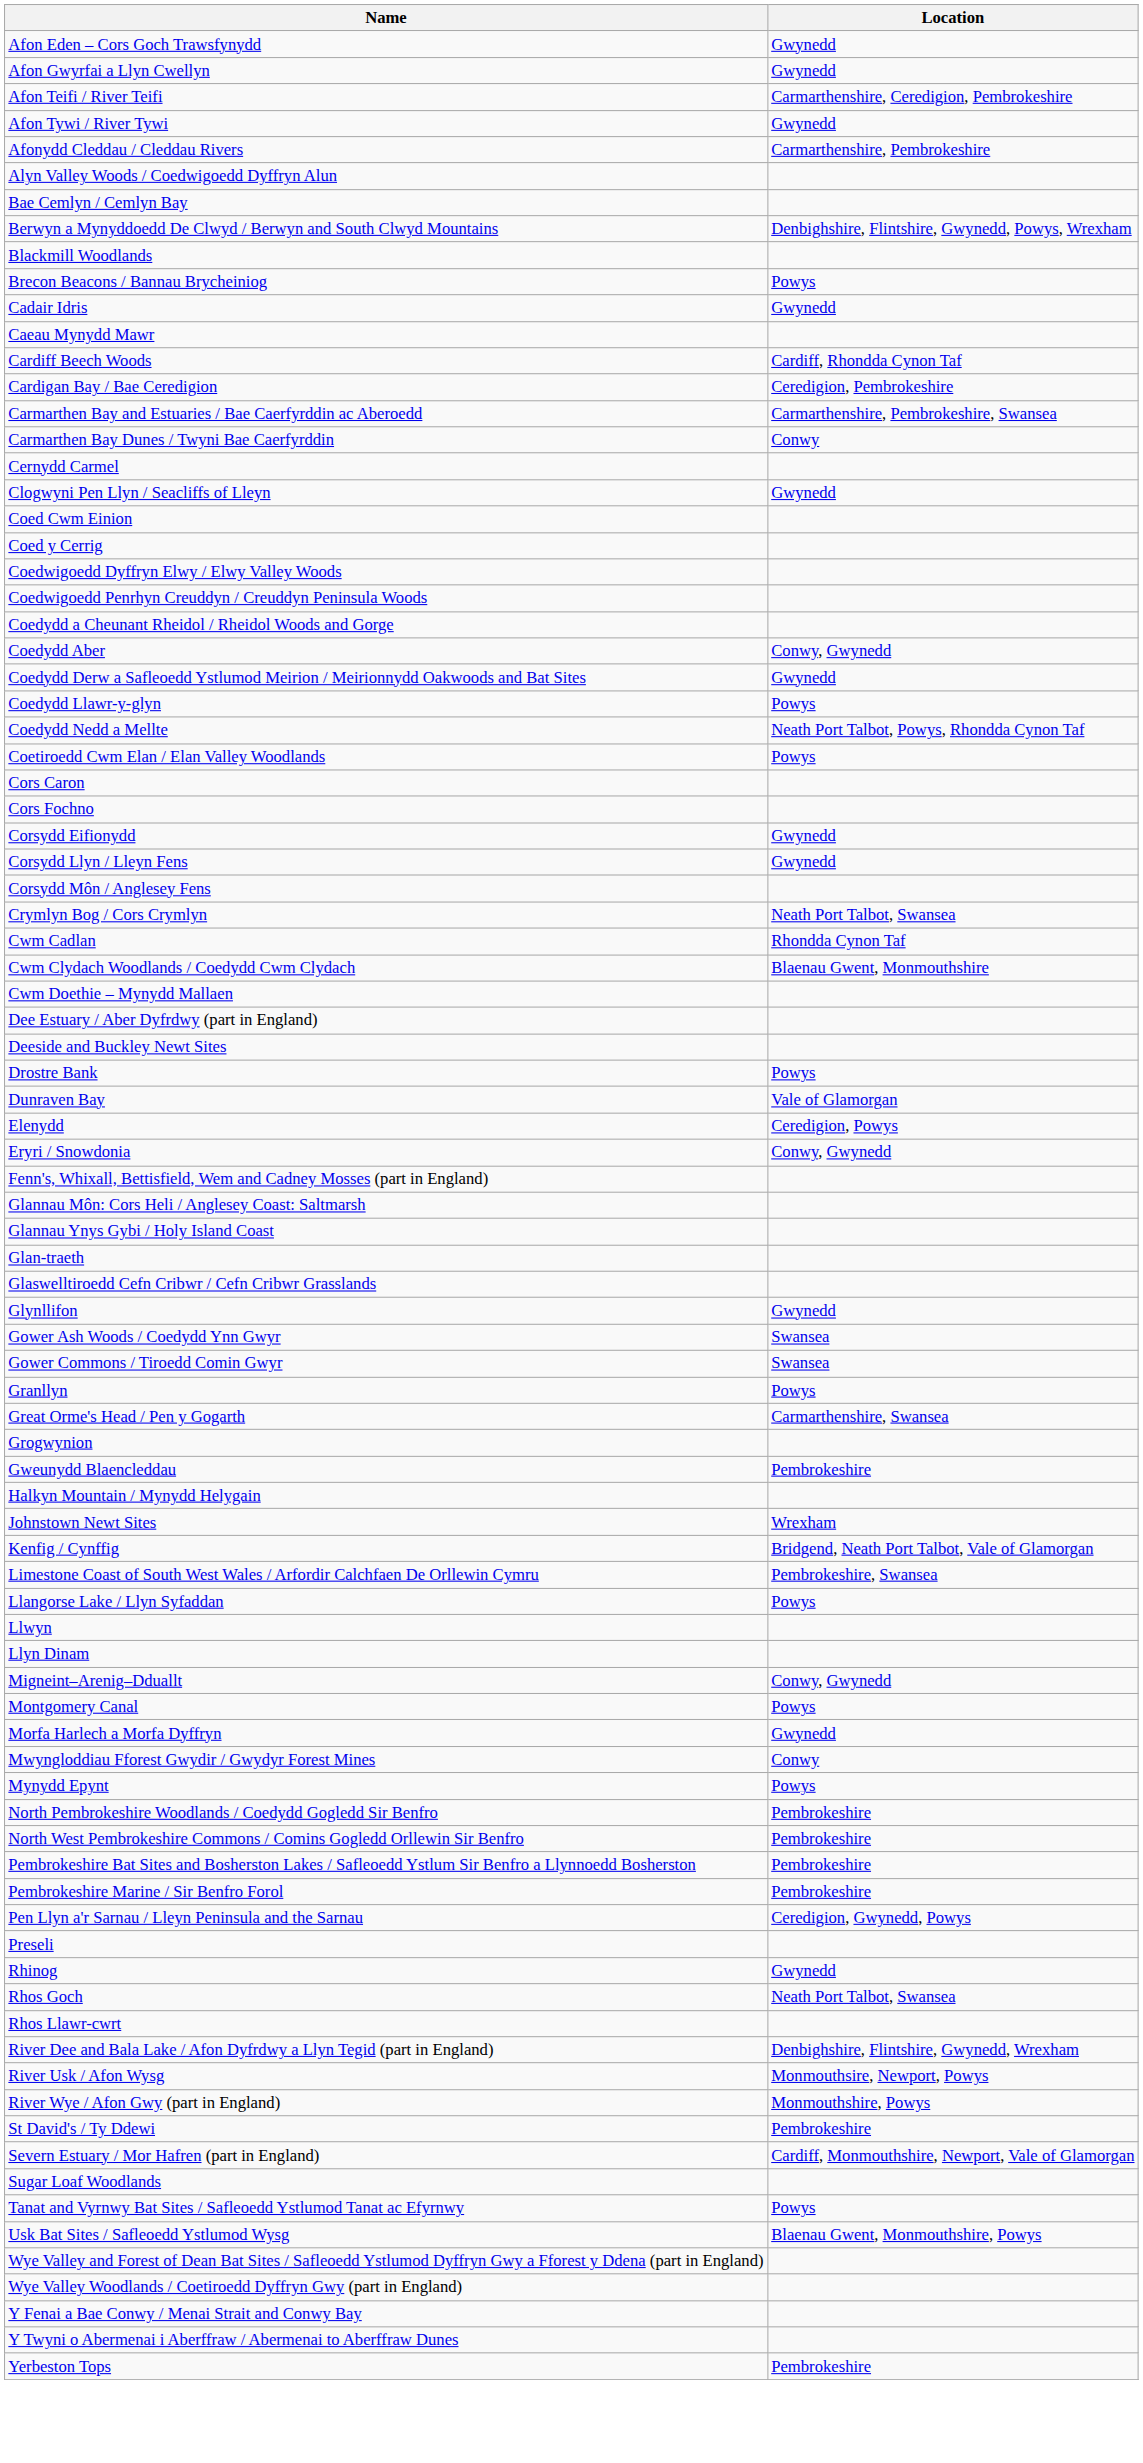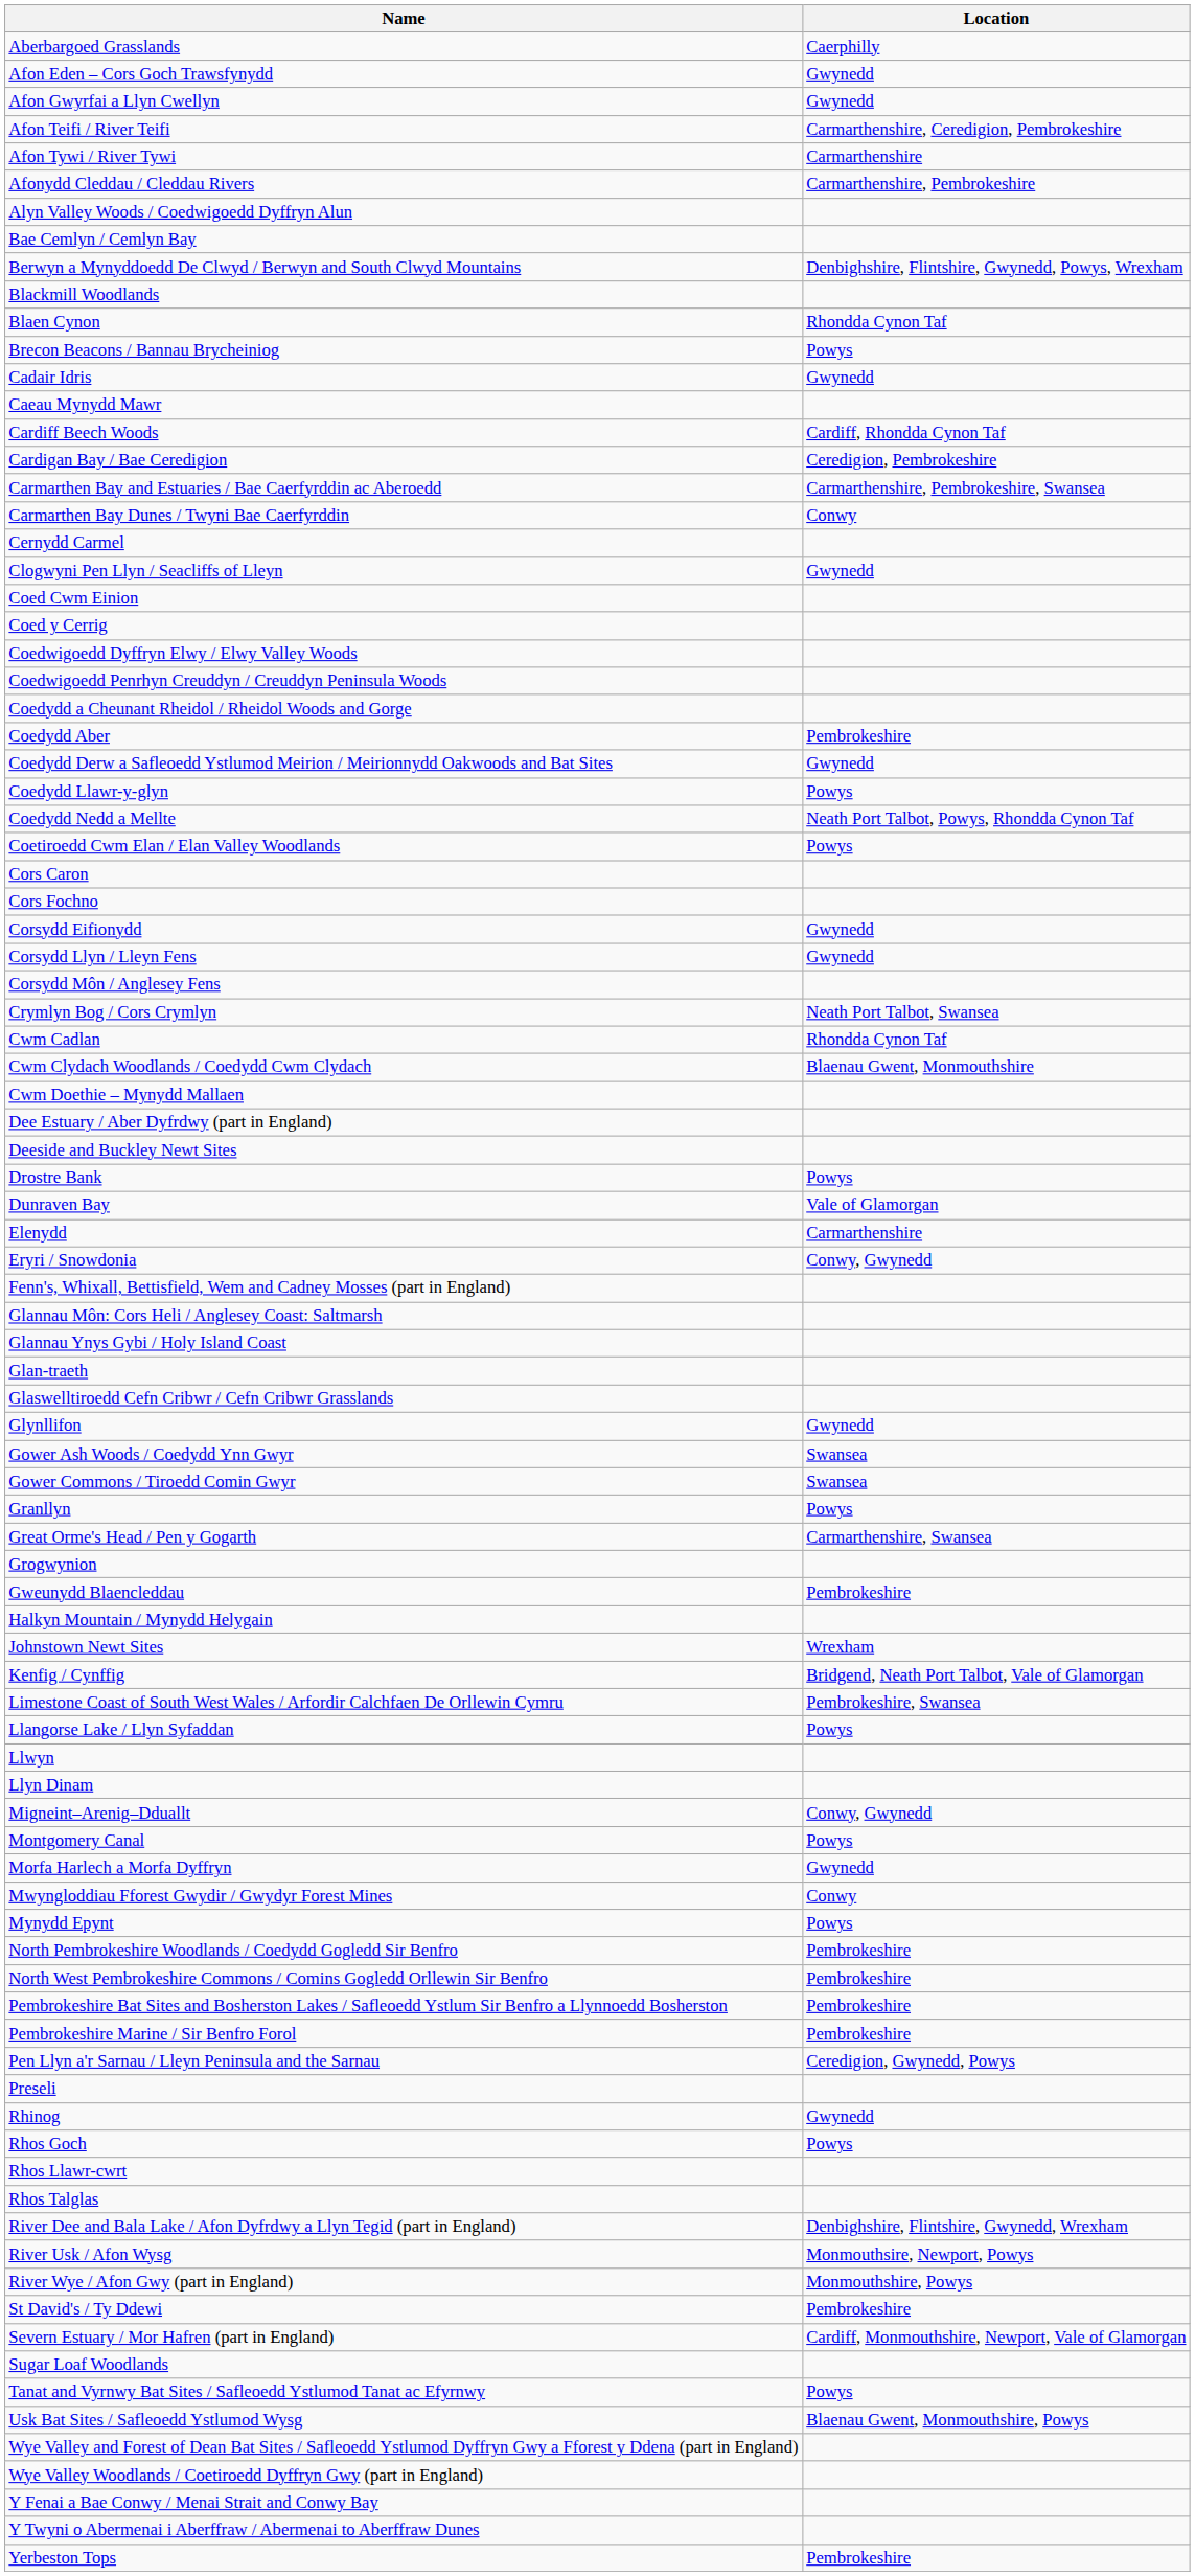 <table class="wikitable sortable">
 <tr>
 <th scope="col">Name</th>
 <th scope="col">Location</th>
+</tr>
+<tr>
+<td><a href='#'>Aberbargoed Grasslands</a></td>
+<td><a href='#'>Caerphilly</a></td>
 </tr>
 <tr>
 <td><a href='#'>Afon Eden – Cors Goch Trawsfynydd</a></td>
 <td><a href='#'>Gwynedd</a></td>
 </tr>
 <tr>
 <td><a href='#'>Afon Gwyrfai a Llyn Cwellyn</a></td>
 <td><a href='#'>Gwynedd</a></td>
 </tr>
 <tr>
 <td><a href='#'>Afon Teifi / River Teifi</a></td>
 <td><a href='#'>Carmarthenshire</a>, <a href='#'>Ceredigion</a>, <a href='#'>Pembrokeshire</a></td>
 </tr>
 <tr>
 <td><a href='#'>Afon Tywi / River Tywi</a></td>
-<td><a href='#'>Gwynedd</a></td>
+<td><a href='#'>Carmarthenshire</a></td>
 </tr>
 <tr>
 <td><a href='#'>Afonydd Cleddau / Cleddau Rivers</a></td>
 <td><a href='#'>Carmarthenshire</a>, <a href='#'>Pembrokeshire</a></td>
 </tr>
 <tr>
 <td><a href='#'>Alyn Valley Woods / Coedwigoedd Dyffryn Alun</a></td>
 <td></td>
 </tr>
 <tr>
 <td><a href='#'>Bae Cemlyn / Cemlyn Bay</a></td>
 <td></td>
 </tr>
 <tr>
 <td><a href='#'>Berwyn a Mynyddoedd De Clwyd / Berwyn and South Clwyd Mountains</a></td>
 <td><a href='#'>Denbighshire</a>, <a href='#'>Flintshire</a>, <a href='#'>Gwynedd</a>, <a href='#'>Powys</a>, <a href='#'>Wrexham</a></td>
 </tr>
 <tr>
 <td><a href='#'>Blackmill Woodlands</a></td>
 <td></td>
+</tr>
+<tr>
+<td><a href='#'>Blaen Cynon</a></td>
+<td><a href='#'>Rhondda Cynon Taf</a></td>
 </tr>
 <tr>
 <td><a href='#'>Brecon Beacons / Bannau Brycheiniog</a></td>
 <td><a href='#'>Powys</a></td>
 </tr>
 <tr>
 <td><a href='#'>Cadair Idris</a></td>
 <td><a href='#'>Gwynedd</a></td>
 </tr>
 <tr>
 <td><a href='#'>Caeau Mynydd Mawr</a></td>
 <td></td>
 </tr>
 <tr>
 <td><a href='#'>Cardiff Beech Woods</a></td>
 <td><a href='#'>Cardiff</a>, <a href='#'>Rhondda Cynon Taf</a></td>
 </tr>
 <tr>
 <td><a href='#'>Cardigan Bay / Bae Ceredigion</a></td>
 <td><a href='#'>Ceredigion</a>, <a href='#'>Pembrokeshire</a></td>
 </tr>
 <tr>
 <td><a href='#'>Carmarthen Bay and Estuaries / Bae Caerfyrddin ac Aberoedd</a></td>
 <td><a href='#'>Carmarthenshire</a>, <a href='#'>Pembrokeshire</a>, <a href='#'>Swansea</a></td>
 </tr>
 <tr>
 <td><a href='#'>Carmarthen Bay Dunes / Twyni Bae Caerfyrddin</a></td>
 <td><a href='#'>Conwy</a></td>
 </tr>
 <tr>
 <td><a href='#'>Cernydd Carmel</a></td>
 <td></td>
 </tr>
 <tr>
 <td><a href='#'>Clogwyni Pen Llyn / Seacliffs of Lleyn</a></td>
 <td><a href='#'>Gwynedd</a></td>
 </tr>
 <tr>
 <td><a href='#'>Coed Cwm Einion</a></td>
 <td></td>
 </tr>
 <tr>
 <td><a href='#'>Coed y Cerrig</a></td>
 <td></td>
 </tr>
 <tr>
 <td><a href='#'>Coedwigoedd Dyffryn Elwy / Elwy Valley Woods</a></td>
 <td></td>
 </tr>
 <tr>
 <td><a href='#'>Coedwigoedd Penrhyn Creuddyn / Creuddyn Peninsula Woods</a></td>
 <td></td>
 </tr>
 <tr>
 <td><a href='#'>Coedydd a Cheunant Rheidol / Rheidol Woods and Gorge</a></td>
 <td></td>
 </tr>
 <tr>
 <td><a href='#'>Coedydd Aber</a></td>
-<td><a href='#'>Conwy</a>, <a href='#'>Gwynedd</a></td>
+<td><a href='#'>Pembrokeshire</a></td>
 </tr>
 <tr>
 <td><a href='#'>Coedydd Derw a Safleoedd Ystlumod Meirion / Meirionnydd Oakwoods and Bat Sites</a></td>
 <td><a href='#'>Gwynedd</a></td>
 </tr>
 <tr>
 <td><a href='#'>Coedydd Llawr-y-glyn</a></td>
 <td><a href='#'>Powys</a></td>
 </tr>
 <tr>
 <td><a href='#'>Coedydd Nedd a Mellte</a></td>
 <td><a href='#'>Neath Port Talbot</a>, <a href='#'>Powys</a>, <a href='#'>Rhondda Cynon Taf</a></td>
 </tr>
 <tr>
 <td><a href='#'>Coetiroedd Cwm Elan / Elan Valley Woodlands</a></td>
 <td><a href='#'>Powys</a></td>
 </tr>
 <tr>
 <td><a href='#'>Cors Caron</a></td>
 <td></td>
 </tr>
 <tr>
 <td><a href='#'>Cors Fochno</a></td>
 <td></td>
 </tr>
 <tr>
 <td><a href='#'>Corsydd Eifionydd</a></td>
 <td><a href='#'>Gwynedd</a></td>
 </tr>
 <tr>
 <td><a href='#'>Corsydd Llyn / Lleyn Fens</a></td>
 <td><a href='#'>Gwynedd</a></td>
 </tr>
 <tr>
 <td><a href='#'>Corsydd Môn / Anglesey Fens</a></td>
 <td></td>
 </tr>
 <tr>
 <td><a href='#'>Crymlyn Bog / Cors Crymlyn</a></td>
 <td><a href='#'>Neath Port Talbot</a>, <a href='#'>Swansea</a></td>
 </tr>
 <tr>
 <td><a href='#'>Cwm Cadlan</a></td>
 <td><a href='#'>Rhondda Cynon Taf</a></td>
 </tr>
 <tr>
 <td><a href='#'>Cwm Clydach Woodlands / Coedydd Cwm Clydach</a></td>
 <td><a href='#'>Blaenau Gwent</a>, <a href='#'>Monmouthshire</a></td>
 </tr>
 <tr>
 <td><a href='#'>Cwm Doethie – Mynydd Mallaen</a></td>
 <td></td>
 </tr>
 <tr>
 <td><a href='#'>Dee Estuary / Aber Dyfrdwy</a> (part in England)</td>
 <td></td>
 </tr>
 <tr>
 <td><a href='#'>Deeside and Buckley Newt Sites</a></td>
 <td></td>
 </tr>
 <tr>
 <td><a href='#'>Drostre Bank</a></td>
 <td><a href='#'>Powys</a></td>
 </tr>
 <tr>
 <td><a href='#'>Dunraven Bay</a></td>
 <td><a href='#'>Vale of Glamorgan</a></td>
 </tr>
 <tr>
 <td><a href='#'>Elenydd</a></td>
-<td><a href='#'>Ceredigion</a>, <a href='#'>Powys</a></td>
+<td><a href='#'>Carmarthenshire</a></td>
 </tr>
 <tr>
 <td><a href='#'>Eryri / Snowdonia</a></td>
 <td><a href='#'>Conwy</a>, <a href='#'>Gwynedd</a></td>
 </tr>
 <tr>
 <td><a href='#'>Fenn's, Whixall, Bettisfield, Wem and Cadney Mosses</a> (part in England)</td>
 <td></td>
 </tr>
 <tr>
 <td><a href='#'>Glannau Môn: Cors Heli / Anglesey Coast: Saltmarsh</a></td>
 <td></td>
 </tr>
 <tr>
 <td><a href='#'>Glannau Ynys Gybi / Holy Island Coast</a></td>
 <td></td>
 </tr>
 <tr>
 <td><a href='#'>Glan-traeth</a></td>
 <td></td>
 </tr>
 <tr>
 <td><a href='#'>Glaswelltiroedd Cefn Cribwr / Cefn Cribwr Grasslands</a></td>
 <td></td>
 </tr>
 <tr>
 <td><a href='#'>Glynllifon</a></td>
 <td><a href='#'>Gwynedd</a></td>
 </tr>
 <tr>
 <td><a href='#'>Gower Ash Woods / Coedydd Ynn Gwyr</a></td>
 <td><a href='#'>Swansea</a></td>
 </tr>
 <tr>
 <td><a href='#'>Gower Commons / Tiroedd Comin Gwyr</a></td>
 <td><a href='#'>Swansea</a></td>
 </tr>
 <tr>
 <td><a href='#'>Granllyn</a></td>
 <td><a href='#'>Powys</a></td>
 </tr>
 <tr>
 <td><a href='#'>Great Orme's Head / Pen y Gogarth</a></td>
 <td><a href='#'>Carmarthenshire</a>, <a href='#'>Swansea</a></td>
 </tr>
 <tr>
 <td><a href='#'>Grogwynion</a></td>
 <td></td>
 </tr>
 <tr>
 <td><a href='#'>Gweunydd Blaencleddau</a></td>
 <td><a href='#'>Pembrokeshire</a></td>
 </tr>
 <tr>
 <td><a href='#'>Halkyn Mountain / Mynydd Helygain</a></td>
 <td></td>
 </tr>
 <tr>
 <td><a href='#'>Johnstown Newt Sites</a></td>
 <td><a href='#'>Wrexham</a></td>
 </tr>
 <tr>
 <td><a href='#'>Kenfig / Cynffig</a></td>
 <td><a href='#'>Bridgend</a>, <a href='#'>Neath Port Talbot</a>, <a href='#'>Vale of Glamorgan</a></td>
 </tr>
 <tr>
 <td><a href='#'>Limestone Coast of South West Wales / Arfordir Calchfaen De Orllewin Cymru</a></td>
 <td><a href='#'>Pembrokeshire</a>, <a href='#'>Swansea</a></td>
 </tr>
 <tr>
 <td><a href='#'>Llangorse Lake / Llyn Syfaddan</a></td>
 <td><a href='#'>Powys</a></td>
 </tr>
 <tr>
 <td><a href='#'>Llwyn</a></td>
 <td></td>
 </tr>
 <tr>
 <td><a href='#'>Llyn Dinam</a></td>
 <td></td>
 </tr>
 <tr>
 <td><a href='#'>Migneint–Arenig–Dduallt</a></td>
 <td><a href='#'>Conwy</a>, <a href='#'>Gwynedd</a></td>
 </tr>
 <tr>
 <td><a href='#'>Montgomery Canal</a></td>
 <td><a href='#'>Powys</a></td>
 </tr>
 <tr>
 <td><a href='#'>Morfa Harlech a Morfa Dyffryn</a></td>
 <td><a href='#'>Gwynedd</a></td>
 </tr>
 <tr>
 <td><a href='#'>Mwyngloddiau Fforest Gwydir / Gwydyr Forest Mines</a></td>
 <td><a href='#'>Conwy</a></td>
 </tr>
 <tr>
 <td><a href='#'>Mynydd Epynt</a></td>
 <td><a href='#'>Powys</a></td>
 </tr>
 <tr>
 <td><a href='#'>North Pembrokeshire Woodlands / Coedydd Gogledd Sir Benfro</a></td>
 <td><a href='#'>Pembrokeshire</a></td>
 </tr>
 <tr>
 <td><a href='#'>North West Pembrokeshire Commons / Comins Gogledd Orllewin Sir Benfro</a></td>
 <td><a href='#'>Pembrokeshire</a></td>
 </tr>
 <tr>
 <td><a href='#'>Pembrokeshire Bat Sites and Bosherston Lakes / Safleoedd Ystlum Sir Benfro a Llynnoedd Bosherston</a></td>
 <td><a href='#'>Pembrokeshire</a></td>
 </tr>
 <tr>
 <td><a href='#'>Pembrokeshire Marine / Sir Benfro Forol</a></td>
 <td><a href='#'>Pembrokeshire</a></td>
 </tr>
 <tr>
 <td><a href='#'>Pen Llyn a'r Sarnau / Lleyn Peninsula and the Sarnau</a></td>
 <td><a href='#'>Ceredigion</a>, <a href='#'>Gwynedd</a>, <a href='#'>Powys</a></td>
 </tr>
 <tr>
 <td><a href='#'>Preseli</a></td>
 <td></td>
 </tr>
 <tr>
 <td><a href='#'>Rhinog</a></td>
 <td><a href='#'>Gwynedd</a></td>
 </tr>
 <tr>
 <td><a href='#'>Rhos Goch</a></td>
-<td><a href='#'>Neath Port Talbot</a>, <a href='#'>Swansea</a></td>
+<td><a href='#'>Powys</a></td>
 </tr>
 <tr>
 <td><a href='#'>Rhos Llawr-cwrt</a></td>
+<td></td>
+</tr>
+<tr>
+<td><a href='#'>Rhos Talglas</a></td>
 <td></td>
 </tr>
 <tr>
 <td><a href='#'>River Dee and Bala Lake / Afon Dyfrdwy a Llyn Tegid</a> (part in England)</td>
 <td><a href='#'>Denbighshire</a>, <a href='#'>Flintshire</a>, <a href='#'>Gwynedd</a>, <a href='#'>Wrexham</a></td>
 </tr>
 <tr>
 <td><a href='#'>River Usk / Afon Wysg</a></td>
 <td><a href='#'>Monmouthsire</a>, <a href='#'>Newport</a>, <a href='#'>Powys</a></td>
 </tr>
 <tr>
 <td><a href='#'>River Wye / Afon Gwy</a> (part in England)</td>
 <td><a href='#'>Monmouthshire</a>, <a href='#'>Powys</a></td>
 </tr>
 <tr>
 <td><a href='#'>St David's / Ty Ddewi</a></td>
 <td><a href='#'>Pembrokeshire</a></td>
 </tr>
 <tr>
 <td><a href='#'>Severn Estuary / Mor Hafren</a> (part in England)</td>
 <td><a href='#'>Cardiff</a>, <a href='#'>Monmouthshire</a>, <a href='#'>Newport</a>, <a href='#'>Vale of Glamorgan</a></td>
 </tr>
 <tr>
 <td><a href='#'>Sugar Loaf Woodlands</a></td>
 <td></td>
 </tr>
 <tr>
 <td><a href='#'>Tanat and Vyrnwy Bat Sites / Safleoedd Ystlumod Tanat ac Efyrnwy</a></td>
 <td><a href='#'>Powys</a></td>
 </tr>
 <tr>
 <td><a href='#'>Usk Bat Sites / Safleoedd Ystlumod Wysg</a></td>
 <td><a href='#'>Blaenau Gwent</a>, <a href='#'>Monmouthshire</a>, <a href='#'>Powys</a></td>
 </tr>
 <tr>
 <td><a href='#'>Wye Valley and Forest of Dean Bat Sites / Safleoedd Ystlumod Dyffryn Gwy a Fforest y Ddena</a> (part in England)</td>
 <td></td>
 </tr>
 <tr>
 <td><a href='#'>Wye Valley Woodlands / Coetiroedd Dyffryn Gwy</a> (part in England)</td>
 <td></td>
 </tr>
 <tr>
 <td><a href='#'>Y Fenai a Bae Conwy / Menai Strait and Conwy Bay</a></td>
 <td></td>
 </tr>
 <tr>
 <td><a href='#'>Y Twyni o Abermenai i Aberffraw / Abermenai to Aberffraw Dunes</a></td>
 <td></td>
 </tr>
 <tr>
 <td><a href='#'>Yerbeston Tops</a></td>
 <td><a href='#'>Pembrokeshire</a></td>
 </tr>
 <tr>
 </tr>
 </table>
